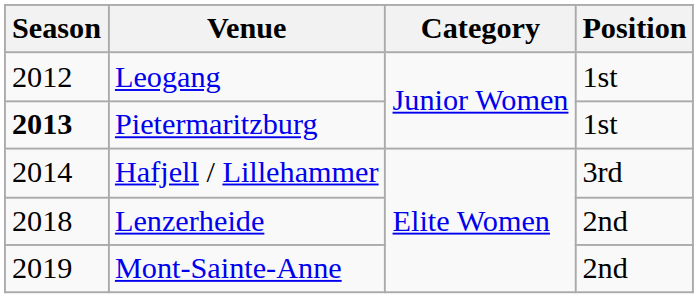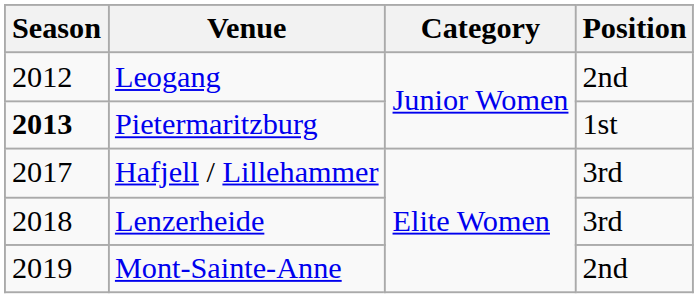 <table class="wikitable">
 <tr>
 <th>Season</th>
 <th>Venue</th>
 <th>Category</th>
 <th>Position</th>
 </tr>
 <tr>
 <td>2012</td>
 <td><a href='#'>Leogang</a></td>
 <td rowspan="2"><a href='#'>Junior Women</a></td>
-<td>1st</td>
+<td>2nd</td>
 </tr>
 <tr>
 <td><strong>2013</strong></td>
 <td><a href='#'>Pietermaritzburg</a></td>
 <td>1st</td>
 </tr>
 <tr>
-<td>2014</td>
+<td>2017</td>
 <td><a href='#'>Hafjell</a> / <a href='#'>Lillehammer</a></td>
 <td rowspan="3"><a href='#'>Elite Women</a></td>
 <td>3rd</td>
 </tr>
 <tr>
 <td>2018</td>
 <td><a href='#'>Lenzerheide</a></td>
-<td>2nd</td>
+<td>3rd</td>
 </tr>
 <tr>
 <td>2019</td>
 <td><a href='#'>Mont-Sainte-Anne</a></td>
 <td>2nd</td>
 </tr>
 </table>
